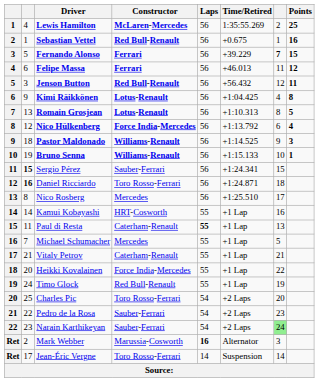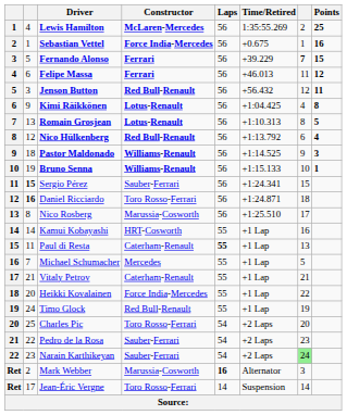 <table class="wikitable" style="font-size: 85%">
 <tr>
 <th></th>
 <th></th>
 <th>Driver</th>
 <th>Constructor</th>
 <th>Laps</th>
 <th>Time/Retired</th>
 <th></th>
 <th>Points</th>
 </tr>
 <tr>
 <th>1</th>
 <td>4</td>
 <td> <strong><a href='#'>Lewis Hamilton</a></strong></td>
 <td><strong><a href='#'>McLaren</a>-<a href='#'>Mercedes</a></strong></td>
 <td>56</td>
 <td>1:35:55.269</td>
 <td>2</td>
 <td><strong>25</strong></td>
 </tr>
 <tr>
 <th>2</th>
 <td>1</td>
 <td> <strong><a href='#'>Sebastian Vettel</a></strong></td>
-<td><strong><a href='#'>Red Bull</a>-<a href='#'>Renault</a></strong></td>
+<td><strong><a href='#'>Force India</a>-<a href='#'>Mercedes</a></strong></td>
 <td>56</td>
 <td>+0.675</td>
 <td>1</td>
 <td><strong>16</strong></td>
 </tr>
 <tr>
 <th>3</th>
 <td>5</td>
 <td> <strong><a href='#'>Fernando Alonso</a></strong></td>
 <td><strong><a href='#'>Ferrari</a></strong></td>
 <td>56</td>
 <td>+39.229</td>
 <td><strong>7</strong></td>
 <td><strong>15</strong></td>
 </tr>
 <tr>
 <th>4</th>
 <td>6</td>
 <td> <strong><a href='#'>Felipe Massa</a></strong></td>
 <td><strong><a href='#'>Ferrari</a></strong></td>
 <td>56</td>
 <td>+46.013</td>
 <td>11</td>
 <td><strong>12</strong></td>
 </tr>
 <tr>
 <th>5</th>
 <td>3</td>
 <td> <strong><a href='#'>Jenson Button</a></strong></td>
 <td><strong><a href='#'>Red Bull</a>-<a href='#'>Renault</a></strong></td>
 <td>56</td>
 <td>+56.432</td>
 <td>12</td>
 <td><strong>11</strong></td>
 </tr>
 <tr>
 <th>6</th>
 <td>9</td>
 <td> <strong><a href='#'>Kimi Räikkönen</a></strong></td>
 <td><strong><a href='#'>Lotus</a>-<a href='#'>Renault</a></strong></td>
 <td>56</td>
 <td>+1:04.425</td>
 <td>4</td>
 <td><strong>8</strong></td>
 </tr>
 <tr>
 <th>7</th>
 <td>13</td>
 <td> <strong><a href='#'>Romain Grosjean</a></strong></td>
 <td><strong><a href='#'>Lotus</a>-<a href='#'>Renault</a></strong></td>
 <td>56</td>
 <td>+1:10.313</td>
 <td>8</td>
 <td><strong>5</strong></td>
 </tr>
 <tr>
 <th>8</th>
 <td>12</td>
 <td> <strong><a href='#'>Nico Hülkenberg</a></strong></td>
-<td><strong><a href='#'>Force India</a>-<a href='#'>Mercedes</a></strong></td>
+<td><strong><a href='#'>Red Bull</a>-<a href='#'>Renault</a></strong></td>
 <td>56</td>
 <td>+1:13.792</td>
 <td>6</td>
 <td><strong>4</strong></td>
 </tr>
 <tr>
 <th>9</th>
 <td>18</td>
 <td> <strong><a href='#'>Pastor Maldonado</a></strong></td>
 <td><strong><a href='#'>Williams</a>-<a href='#'>Renault</a></strong></td>
 <td>56</td>
 <td>+1:14.525</td>
 <td>9</td>
 <td><strong>3</strong></td>
 </tr>
 <tr>
 <th>10</th>
 <td>19</td>
 <td> <strong><a href='#'>Bruno Senna</a></strong></td>
 <td><strong><a href='#'>Williams</a>-<a href='#'>Renault</a></strong></td>
 <td>56</td>
 <td>+1:15.133</td>
 <td>10</td>
 <td><strong>1</strong></td>
 </tr>
 <tr>
 <th>11</th>
 <td><strong>15</strong></td>
 <td> <a href='#'>Sergio Pérez</a></td>
 <td><a href='#'>Sauber</a>-<a href='#'>Ferrari</a></td>
 <td>56</td>
 <td>+1:24.341</td>
 <td>15</td>
 <td></td>
 </tr>
 <tr>
 <th>12</th>
 <td><strong>16</strong></td>
 <td> <a href='#'>Daniel Ricciardo</a></td>
 <td><a href='#'>Toro Rosso</a>-<a href='#'>Ferrari</a></td>
 <td>56</td>
 <td>+1:24.871</td>
 <td>18</td>
 <td></td>
 </tr>
 <tr>
 <th>13</th>
 <td>8</td>
 <td> <a href='#'>Nico Rosberg</a></td>
-<td><a href='#'>Mercedes</a></td>
+<td><a href='#'>Marussia</a>-<a href='#'>Cosworth</a></td>
 <td>56</td>
 <td>+1:25.510</td>
 <td>17</td>
 <td></td>
 </tr>
 <tr>
 <th>14</th>
 <td>14</td>
 <td> <a href='#'>Kamui Kobayashi</a></td>
 <td><a href='#'>HRT</a>-<a href='#'>Cosworth</a></td>
 <td>55</td>
 <td>+1 Lap</td>
 <td>16</td>
 <td></td>
 </tr>
 <tr>
 <th>15</th>
 <td>11</td>
 <td> <a href='#'>Paul di Resta</a></td>
 <td><a href='#'>Caterham</a>-<a href='#'>Renault</a></td>
 <td><strong>55</strong></td>
 <td>+1 Lap</td>
 <td>13</td>
 <td></td>
 </tr>
 <tr>
 <th>16</th>
 <td>7</td>
 <td> <a href='#'>Michael Schumacher</a></td>
 <td><a href='#'>Mercedes</a></td>
 <td>55</td>
 <td>+1 Lap</td>
 <td>5</td>
 <td></td>
 </tr>
 <tr>
 <th>17</th>
 <td>21</td>
 <td> <a href='#'>Vitaly Petrov</a></td>
 <td><a href='#'>Caterham</a>-<a href='#'>Renault</a></td>
 <td>55</td>
 <td>+1 Lap</td>
 <td>21</td>
 <td></td>
 </tr>
 <tr>
 <th>18</th>
 <td>20</td>
 <td> <a href='#'>Heikki Kovalainen</a></td>
 <td><a href='#'>Force India</a>-<a href='#'>Mercedes</a></td>
 <td>55</td>
 <td>+1 Lap</td>
 <td>22</td>
 <td></td>
 </tr>
 <tr>
 <th>19</th>
 <td>24</td>
 <td> <a href='#'>Timo Glock</a></td>
 <td><a href='#'>Red Bull</a>-<a href='#'>Renault</a></td>
 <td>55</td>
 <td>+1 Lap</td>
 <td>19</td>
 <td></td>
 </tr>
 <tr>
 <th>20</th>
 <td>25</td>
 <td> <a href='#'>Charles Pic</a></td>
 <td><a href='#'>Toro Rosso</a>-<a href='#'>Ferrari</a></td>
 <td>54</td>
 <td>+2 Laps</td>
 <td>20</td>
 <td></td>
 </tr>
 <tr>
 <th>21</th>
 <td>22</td>
 <td> <a href='#'>Pedro de la Rosa</a></td>
 <td><a href='#'>Sauber</a>-<a href='#'>Ferrari</a></td>
 <td>54</td>
 <td>+2 Laps</td>
 <td>23</td>
 <td></td>
 </tr>
 <tr>
 <th>22</th>
 <td>23</td>
 <td> <a href='#'>Narain Karthikeyan</a></td>
 <td><a href='#'>Sauber</a>-<a href='#'>Ferrari</a></td>
 <td>54</td>
 <td>+2 Laps</td>
 <td style="background: lightgreen;">24</td>
 <td></td>
 </tr>
 <tr>
 <th>Ret</th>
 <td>2</td>
 <td> <a href='#'>Mark Webber</a></td>
 <td><a href='#'>Marussia</a>-<a href='#'>Cosworth</a></td>
 <td><strong>16</strong></td>
 <td>Alternator</td>
 <td>3</td>
 <td></td>
 </tr>
 <tr>
 <th>Ret</th>
 <td>17</td>
 <td> <a href='#'>Jean-Éric Vergne</a></td>
 <td><a href='#'>Toro Rosso</a>-<a href='#'>Ferrari</a></td>
 <td>14</td>
 <td>Suspension</td>
 <td>14</td>
 <td></td>
 </tr>
 <tr>
 <th colspan=8>Source:</th>
 </tr>
 </table>
